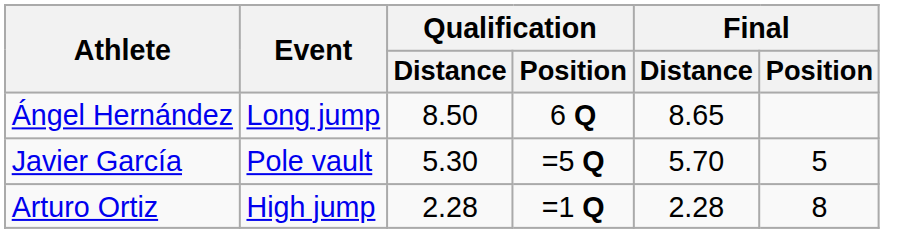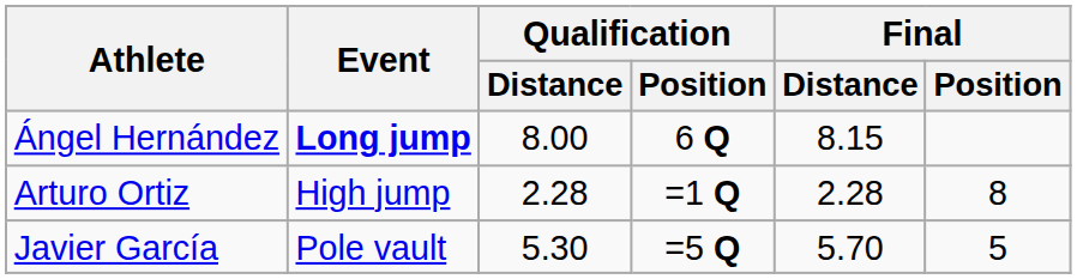 <table class=wikitable style="font-size:90%">
 <tr>
 <th rowspan="2">Athlete</th>
 <th rowspan="2">Event</th>
 <th colspan="2">Qualification</th>
 <th colspan="2">Final</th>
 </tr>
 <tr style="font-size:95%">
 <th>Distance</th>
 <th>Position</th>
 <th>Distance</th>
 <th>Position</th>
 </tr>
 <tr align=center>
 <td align=left><a href='#'>Ángel Hernández</a></td>
-<td align=left><a href='#'>Long jump</a></td>
-<td>8.50</td>
+<td align=left><strong><a href='#'>Long jump</a></strong></td>
+<td>8.00</td>
 <td>6 <strong>Q</strong></td>
-<td>8.65</td>
+<td>8.15</td>
 <td></td>
+</tr>
+<tr align=center>
+<td align=left><a href='#'>Arturo Ortiz</a></td>
+<td align=left><a href='#'>High jump</a></td>
+<td>2.28</td>
+<td>=1 <strong>Q</strong></td>
+<td>2.28</td>
+<td>8</td>
 </tr>
 <tr align=center>
 <td align=left><a href='#'>Javier García</a></td>
 <td align=left><a href='#'>Pole vault</a></td>
 <td>5.30</td>
 <td>=5 <strong>Q</strong></td>
 <td>5.70</td>
 <td>5</td>
 </tr>
-<tr align=center>
-<td align=left><a href='#'>Arturo Ortiz</a></td>
-<td align=left><a href='#'>High jump</a></td>
-<td>2.28</td>
-<td>=1 <strong>Q</strong></td>
-<td>2.28</td>
-<td>8</td>
-</tr>
 </table>
